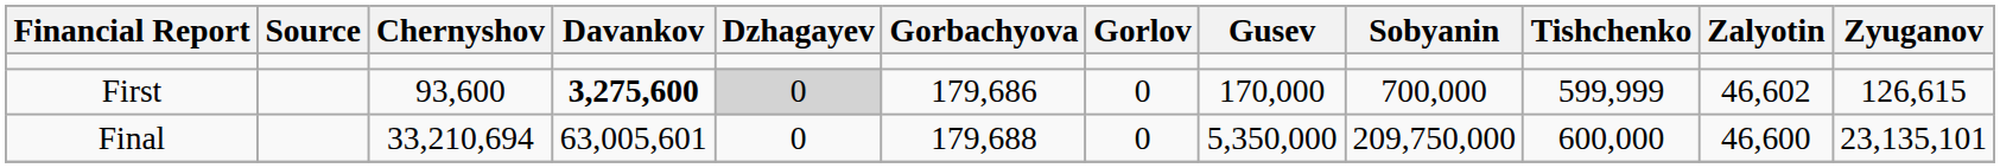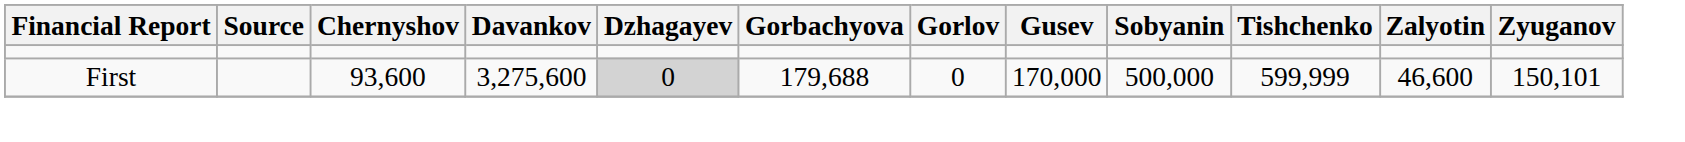 <table class="wikitable" style="text-align:center; font-size:90%; line-height:14px">
 <tr>
 <th>Financial Report</th>
 <th>Source</th>
 <th>Chernyshov</th>
 <th>Davankov</th>
 <th>Dzhagayev</th>
 <th>Gorbachyova</th>
 <th>Gorlov</th>
 <th>Gusev</th>
 <th>Sobyanin</th>
 <th>Tishchenko</th>
 <th>Zalyotin</th>
 <th>Zyuganov</th>
 </tr>
 <tr>
 <td></td>
 <td></td>
 <td bgcolor=></td>
 <td bgcolor=></td>
 <td bgcolor=></td>
 <td bgcolor=></td>
 <td bgcolor=></td>
 <td bgcolor=></td>
 <td bgcolor=></td>
 <td bgcolor=></td>
 <td bgcolor=></td>
 <td bgcolor=></td>
 </tr>
 <tr align=center>
 <td>First</td>
 <td></td>
 <td>93,600</td>
-<td><strong>3,275,600</strong></td>
+<td>3,275,600</td>
 <td style="background: lightgrey;">0</td>
-<td>179,686</td>
+<td>179,688</td>
 <td>0</td>
 <td>170,000</td>
-<td>700,000</td>
+<td>500,000</td>
 <td>599,999</td>
-<td>46,602</td>
-<td>126,615</td>
-</tr>
-<tr>
-<td>Final</td>
-<td></td>
-<td>33,210,694</td>
-<td>63,005,601</td>
-<td>0</td>
-<td>179,688</td>
-<td>0</td>
-<td>5,350,000</td>
-<td>209,750,000</td>
-<td>600,000</td>
 <td>46,600</td>
-<td>23,135,101</td>
+<td>150,101</td>
 </tr>
 <tr>
 </tr>
 </table>
